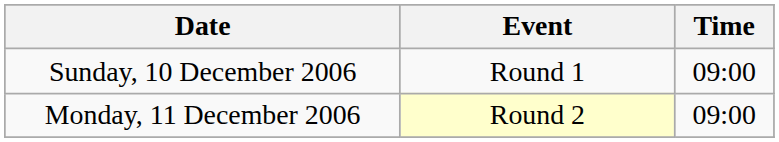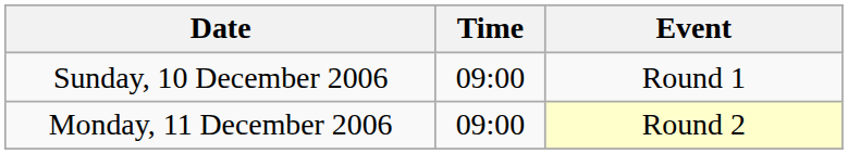 <table class = "wikitable" style="text-align:center;">
 <tr>
 <th width=220>Date</th>
+<th width=50>Time</th>
 <th width=150>Event</th>
-<th width=50>Time</th>
 </tr>
 <tr>
 <td>Sunday, 10 December 2006</td>
+<td>09:00</td>
 <td>Round 1</td>
-<td>09:00</td>
 </tr>
 <tr>
 <td>Monday, 11 December 2006</td>
+<td>09:00</td>
 <td bgcolor=ffffcc>Round 2</td>
-<td>09:00</td>
 </tr>
 </table>
